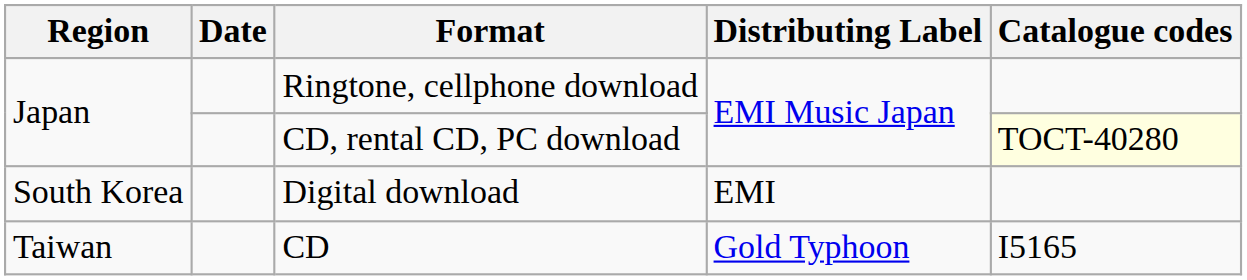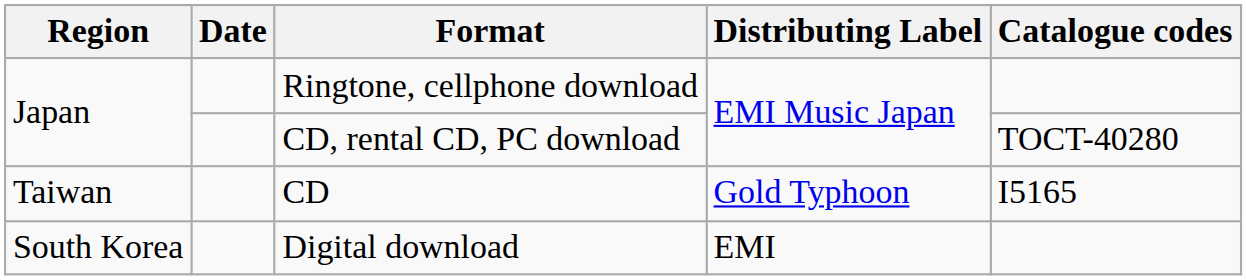 <table class="wikitable">
 <tr>
 <th>Region</th>
 <th>Date</th>
 <th>Format</th>
 <th>Distributing Label</th>
 <th>Catalogue codes</th>
 </tr>
 <tr>
 <td rowspan=2>Japan</td>
 <td></td>
 <td>Ringtone, cellphone download</td>
 <td rowspan=2><a href='#'>EMI Music Japan</a></td>
 <td></td>
 </tr>
 <tr>
 <td></td>
 <td>CD, rental CD, PC download</td>
-<td style="background: lightyellow;">TOCT-40280</td>
+<td>TOCT-40280</td>
+</tr>
+<tr>
+<td>Taiwan</td>
+<td></td>
+<td>CD</td>
+<td><a href='#'>Gold Typhoon</a></td>
+<td>I5165</td>
 </tr>
 <tr>
 <td>South Korea</td>
 <td></td>
 <td>Digital download</td>
 <td>EMI</td>
 <td></td>
 </tr>
-<tr>
-<td>Taiwan</td>
-<td></td>
-<td>CD</td>
-<td><a href='#'>Gold Typhoon</a></td>
-<td>I5165</td>
-</tr>
 </table>
